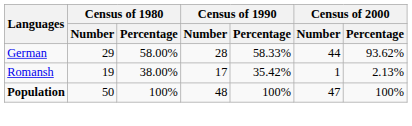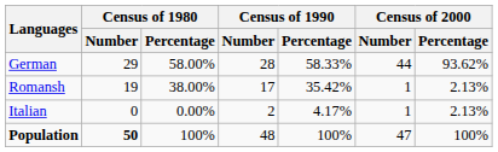 <table class="wikitable">
 <tr ---->
 <th rowspan="2">Languages</th>
 <th colspan="2">Census of 1980</th>
 <th colspan="2">Census of 1990</th>
 <th colspan="2">Census of 2000</th>
 </tr>
 <tr ---->
 <th>Number</th>
 <th>Percentage</th>
 <th>Number</th>
 <th>Percentage</th>
 <th>Number</th>
 <th>Percentage</th>
 </tr>
 <tr ---->
 <td><a href='#'>German</a></td>
 <td align=right>29</td>
 <td align=right>58.00%</td>
 <td align=right>28</td>
 <td align=right>58.33%</td>
 <td align=right>44</td>
 <td align=right>93.62%</td>
 </tr>
 <tr ---->
 <td><a href='#'>Romansh</a></td>
 <td align=right>19</td>
 <td align=right>38.00%</td>
 <td align=right>17</td>
 <td align=right>35.42%</td>
 <td align=right>1</td>
 <td align=right>2.13%</td>
 </tr>
 <tr ---->
+<td><a href='#'>Italian</a></td>
+<td align=right>0</td>
+<td align=right>0.00%</td>
+<td align=right>2</td>
+<td align=right>4.17%</td>
+<td align=right>1</td>
+<td align=right>2.13%</td>
+</tr>
+<tr ---->
 <td><strong>Population</strong></td>
-<td align=right>50</td>
+<td align=right><strong>50</strong></td>
 <td align=right>100%</td>
 <td align=right>48</td>
 <td align=right>100%</td>
 <td align=right>47</td>
 <td align=right>100%</td>
 </tr>
 </table>
